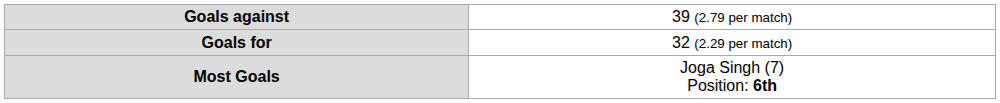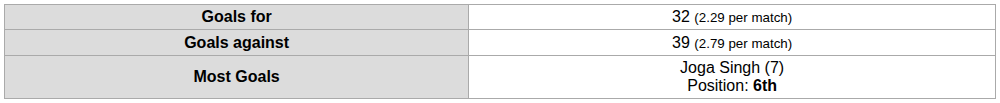 <table class="wikitable" style="width:50%;text-align:center">
 <tr>
+</tr>
+<tr>
+<td style="background:gainsboro;"><strong>Goals for</strong></td>
+<td style="background:white;">32 <small>(2.29 per match)</small></td>
 </tr>
 <tr>
 <td style="background:gainsboro;"><strong>Goals against</strong></td>
 <td style="background:white;">39 <small>(2.79 per match)</small></td>
 </tr>
 <tr>
-<td style="background:gainsboro;"><strong>Goals for</strong></td>
-<td style="background:white;">32 <small>(2.29 per match)</small></td>
-</tr>
-<tr>
 <td style="background:gainsboro;"><strong>Most Goals</strong></td>
 <td style="background:white;"> Joga Singh (7) <br> Position: <strong>6th</strong></td>
 </tr>
 </table>
